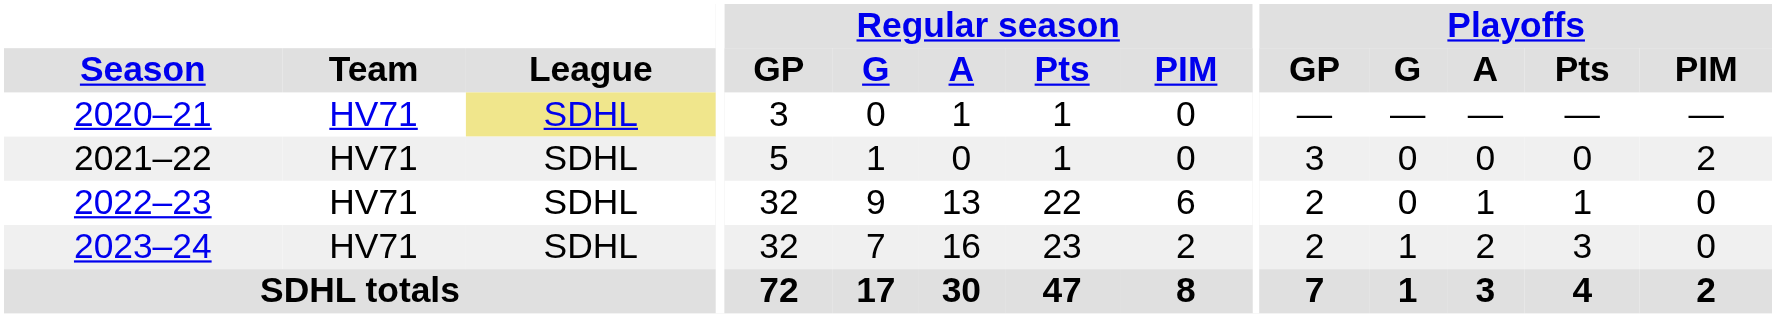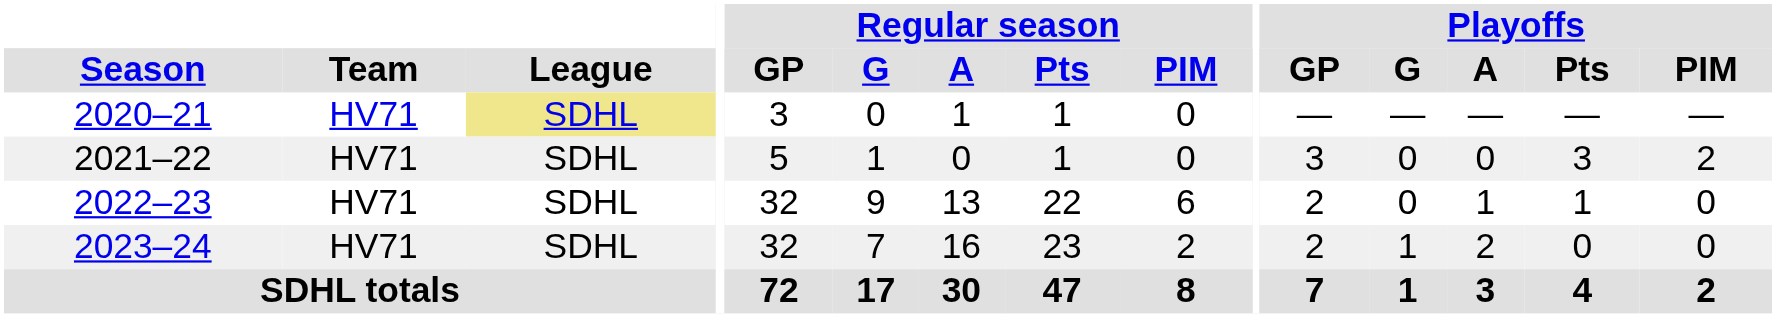 <table border="0" cellpadding="1" cellspacing="0" style="text-align:center; width:50em">
 <tr bgcolor="#e0e0e0">
 <th colspan="3" bgcolor="#ffffff"></th>
 <th rowspan="97" bgcolor="#ffffff"></th>
 <th colspan="5"><a href='#'>Regular season</a></th>
 <th rowspan="97" bgcolor="#ffffff"></th>
 <th colspan="5"><a href='#'>Playoffs</a></th>
 </tr>
 <tr bgcolor="#e0e0e0">
 <th><a href='#'>Season</a></th>
 <th>Team</th>
 <th>League</th>
 <th>GP</th>
 <th><a href='#'>G</a></th>
 <th><a href='#'>A</a></th>
 <th><a href='#'>Pts</a></th>
 <th><a href='#'>PIM</a></th>
 <th>GP</th>
 <th>G</th>
 <th>A</th>
 <th>Pts</th>
 <th>PIM</th>
 </tr>
 <tr>
 <td><a href='#'>2020–21</a></td>
 <td><a href='#'>HV71</a></td>
 <td style="background: khaki;"><a href='#'>SDHL</a></td>
 <td>3</td>
 <td>0</td>
 <td>1</td>
 <td>1</td>
 <td>0</td>
 <td>—</td>
 <td>—</td>
 <td>—</td>
 <td>—</td>
 <td>—</td>
 </tr>
 <tr bgcolor="#f0f0f0">
 <td>2021–22</td>
 <td>HV71</td>
 <td>SDHL</td>
 <td>5</td>
 <td>1</td>
 <td>0</td>
 <td>1</td>
 <td>0</td>
 <td>3</td>
 <td>0</td>
 <td>0</td>
-<td>0</td>
+<td>3</td>
 <td>2</td>
 </tr>
 <tr>
 <td><a href='#'>2022–23</a></td>
 <td>HV71</td>
 <td>SDHL</td>
 <td>32</td>
 <td>9</td>
 <td>13</td>
 <td>22</td>
 <td>6</td>
 <td>2</td>
 <td>0</td>
 <td>1</td>
 <td>1</td>
 <td>0</td>
 </tr>
 <tr bgcolor="#f0f0f0">
 <td><a href='#'>2023–24</a></td>
 <td>HV71</td>
 <td>SDHL</td>
 <td>32</td>
 <td>7</td>
 <td>16</td>
 <td>23</td>
 <td>2</td>
 <td>2</td>
 <td>1</td>
 <td>2</td>
-<td>3</td>
+<td>0</td>
 <td>0</td>
 </tr>
 <tr bgcolor="#e0e0e0">
 <th colspan="3">SDHL totals</th>
 <th>72</th>
 <th>17</th>
 <th>30</th>
 <th>47</th>
 <th>8</th>
 <th>7</th>
 <th>1</th>
 <th>3</th>
 <th>4</th>
 <th>2</th>
 </tr>
 </table>
